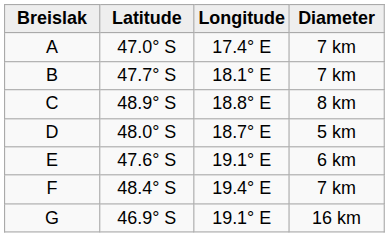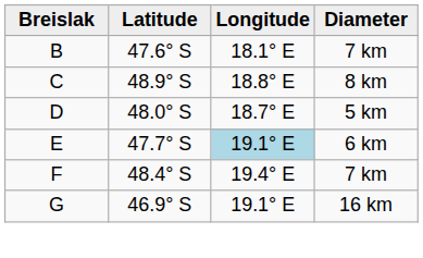 <table class="wikitable">
 <tr>
 <th width="25%" style="background:#eeeeee;">Breislak</th>
 <th width="25%" style="background:#eeeeee;">Latitude</th>
 <th width="25%" style="background:#eeeeee;">Longitude</th>
 <th width="25%" style="background:#eeeeee;">Diameter</th>
 </tr>
 <tr>
-<td align="center">A</td>
-<td align="center">47.0° S</td>
-<td align="center">17.4° E</td>
-<td align="center">7 km</td>
-</tr>
-<tr>
 <td align="center">B</td>
-<td align="center">47.7° S</td>
+<td align="center">47.6° S</td>
 <td align="center">18.1° E</td>
 <td align="center">7 km</td>
 </tr>
 <tr>
 <td align="center">C</td>
 <td align="center">48.9° S</td>
 <td align="center">18.8° E</td>
 <td align="center">8 km</td>
 </tr>
 <tr>
 <td align="center">D</td>
 <td align="center">48.0° S</td>
 <td align="center">18.7° E</td>
 <td align="center">5 km</td>
 </tr>
 <tr>
 <td align="center">E</td>
-<td align="center">47.6° S</td>
-<td align="center">19.1° E</td>
+<td align="center">47.7° S</td>
+<td align="center" style="background: lightblue;">19.1° E</td>
 <td align="center">6 km</td>
 </tr>
 <tr>
 <td align="center">F</td>
 <td align="center">48.4° S</td>
 <td align="center">19.4° E</td>
 <td align="center">7 km</td>
 </tr>
 <tr>
 <td align="center">G</td>
 <td align="center">46.9° S</td>
 <td align="center">19.1° E</td>
 <td align="center">16 km</td>
 </tr>
 </table>
